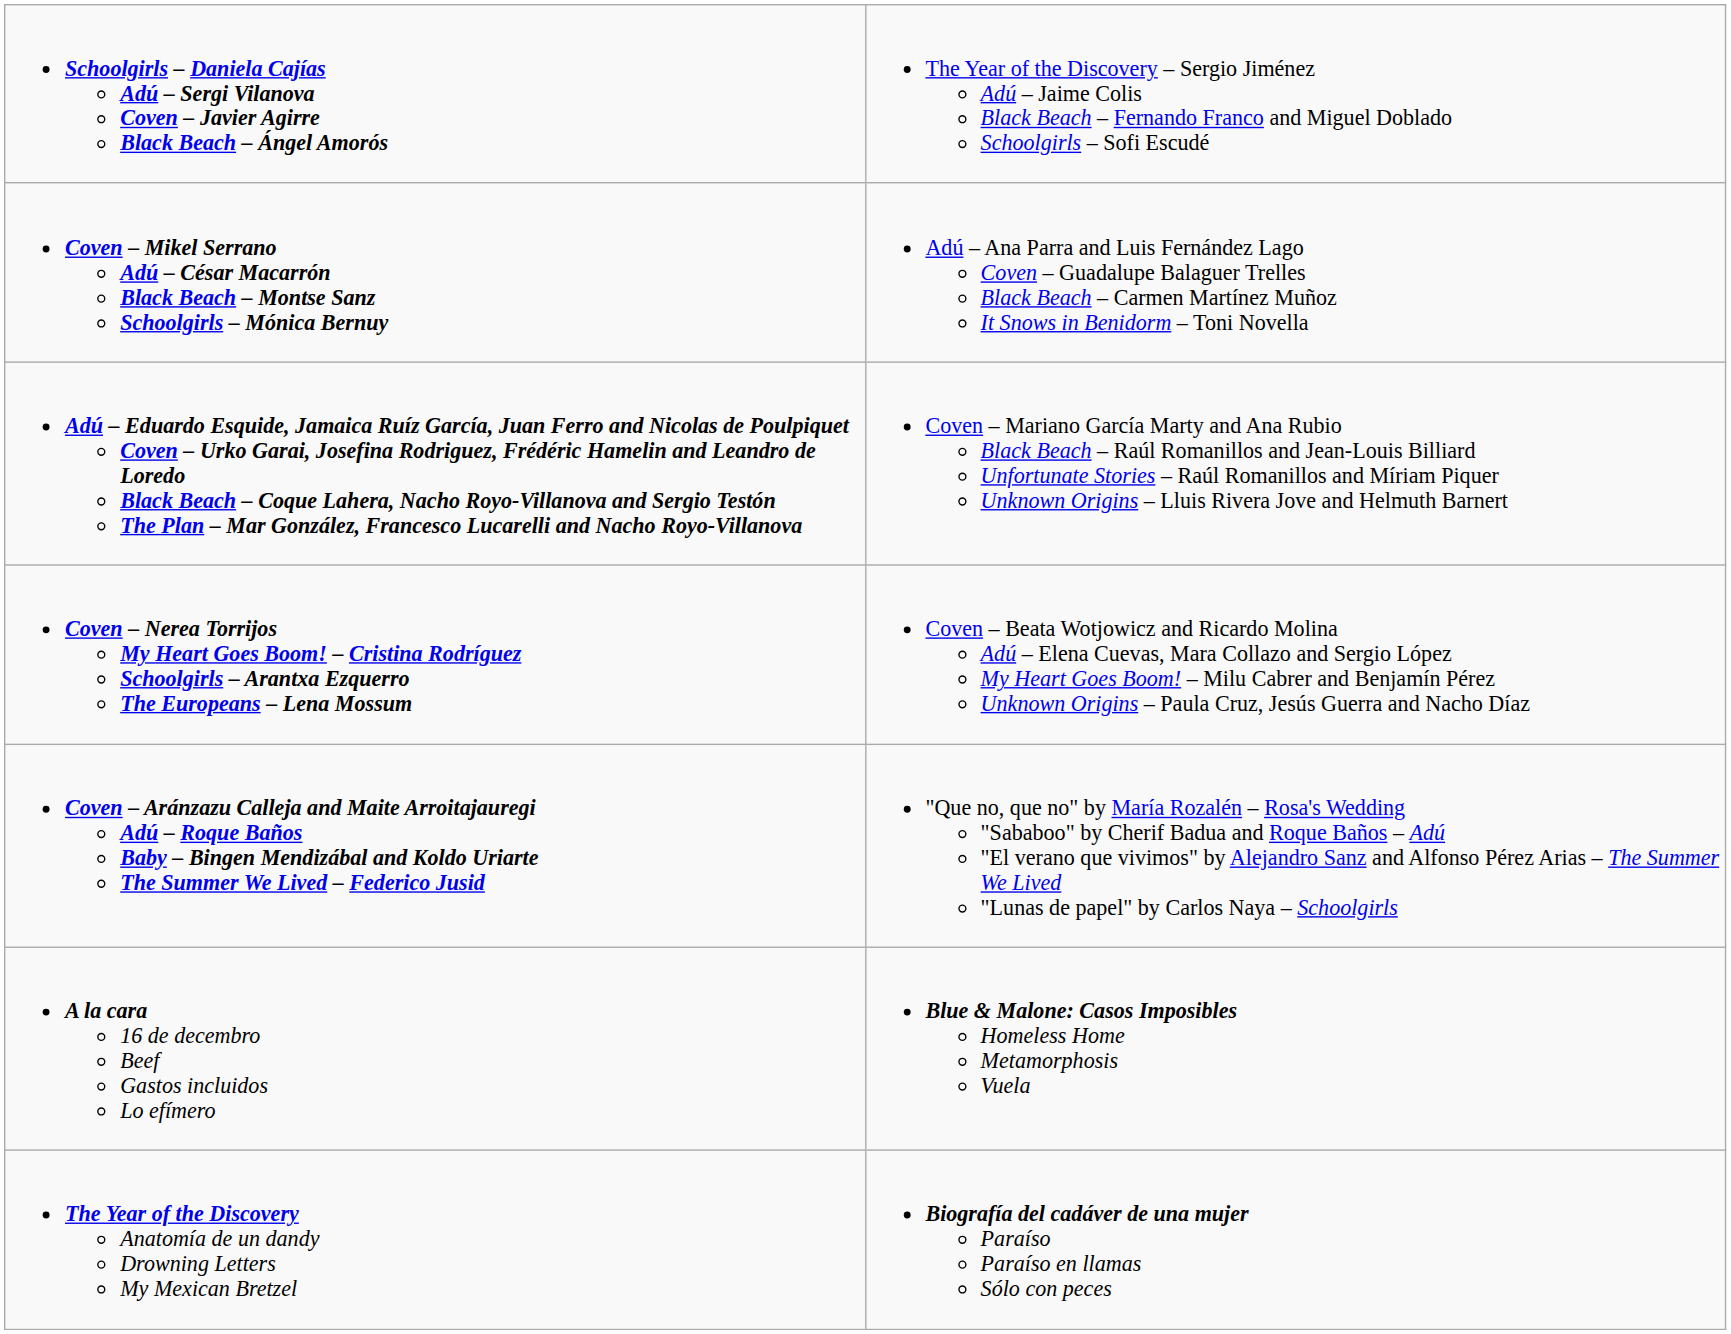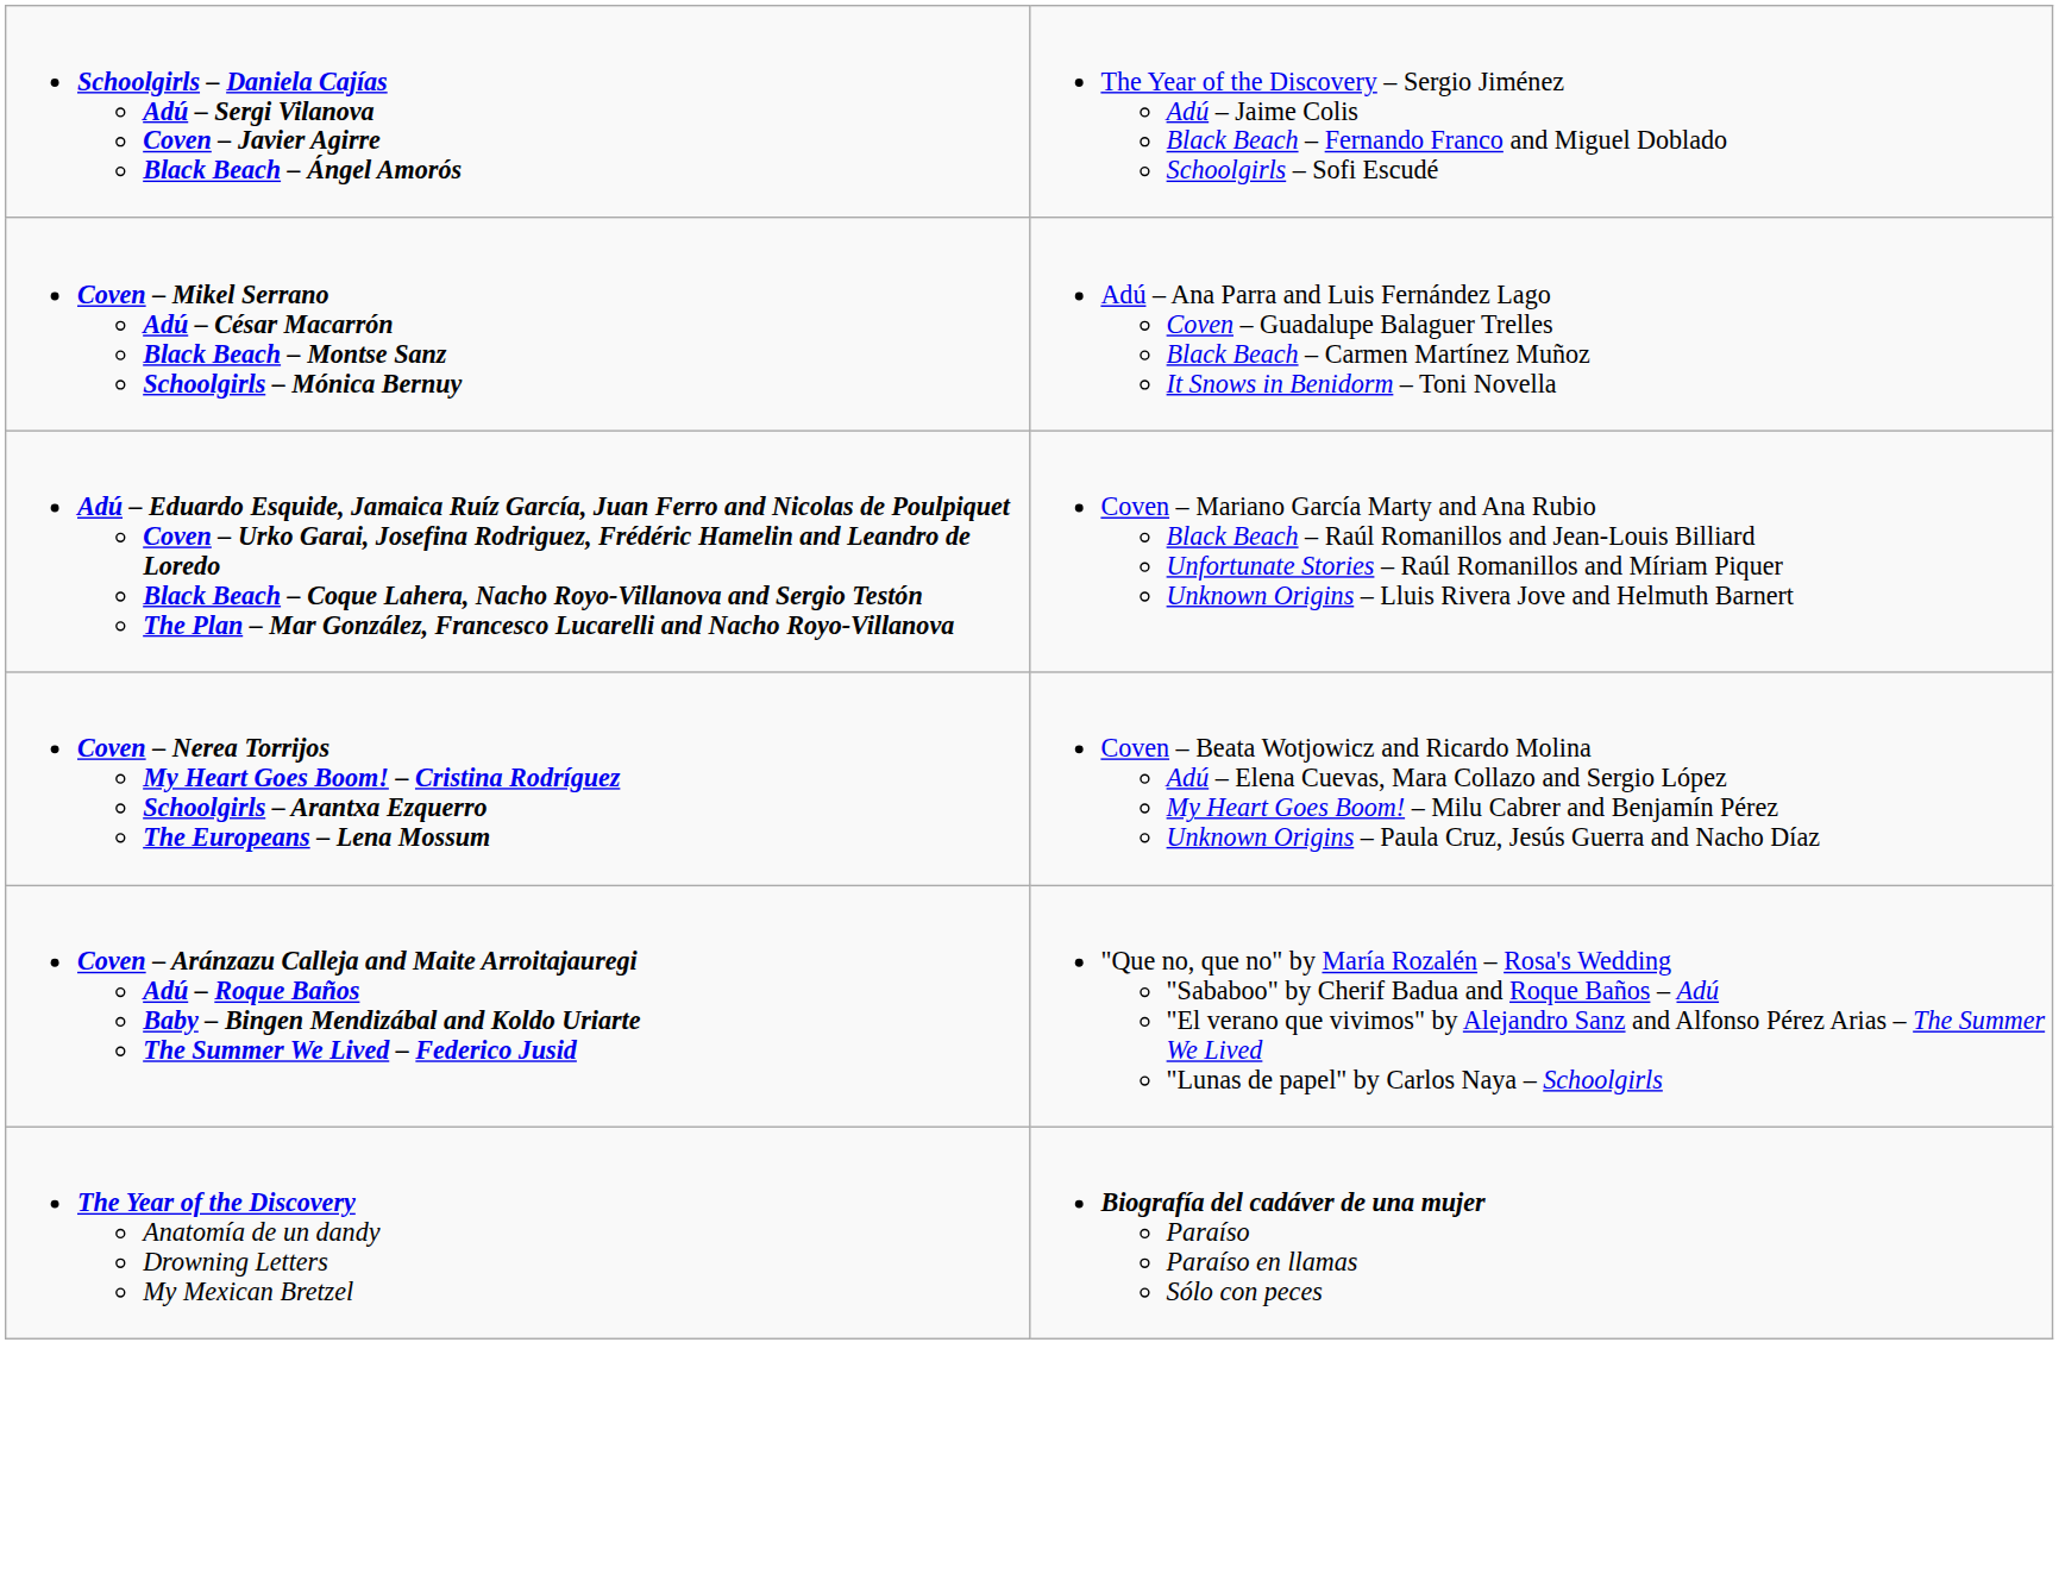 <table class=wikitable style="width=100%">
 <tr>
 <td style="vertical-align:top;" width="50%"><br><ul><li><strong><em><a href='#'>Schoolgirls</a><em> – <a href='#'>Daniela Cajías</a><strong><ul><li></em><a href='#'>Adú</a><em> – Sergi Vilanova</li><li></em><a href='#'>Coven</a><em> – Javier Agirre</li><li></em><a href='#'>Black Beach</a><em> – Ángel Amorós</li></ul></li></ul></td>
 <td style="vertical-align:top;" width="50%"><br><ul><li></em></strong><a href='#'>The Year of the Discovery</a></em> – Sergio Jiménez</strong><ul><li><em><a href='#'>Adú</a></em> – Jaime Colis</li><li><em><a href='#'>Black Beach</a></em> – <a href='#'>Fernando Franco</a> and Miguel Doblado</li><li><em><a href='#'>Schoolgirls</a></em> – Sofi Escudé</li></ul></li></ul></td>
 </tr>
 <tr>
 <td style="vertical-align:top;" width="50%"><br><ul><li><strong><em><a href='#'>Coven</a><em> – Mikel Serrano<strong><ul><li></em><a href='#'>Adú</a><em> – César Macarrón</li><li></em><a href='#'>Black Beach</a><em> – Montse Sanz</li><li></em><a href='#'>Schoolgirls</a><em> – Mónica Bernuy</li></ul></li></ul></td>
 <td style="vertical-align:top;" width="50%"><br><ul><li></em></strong><a href='#'>Adú</a></em> – Ana Parra and Luis Fernández Lago</strong><ul><li><em><a href='#'>Coven</a></em> – Guadalupe Balaguer Trelles</li><li><em><a href='#'>Black Beach</a></em> – Carmen Martínez Muñoz</li><li><em><a href='#'>It Snows in Benidorm</a></em> – Toni Novella</li></ul></li></ul></td>
 </tr>
 <tr>
 <td style="vertical-align:top;" width="50%"><br><ul><li><strong><em><a href='#'>Adú</a><em> – Eduardo Esquide, Jamaica Ruíz García, Juan Ferro and Nicolas de Poulpiquet<strong><ul><li></em><a href='#'>Coven</a><em> – Urko Garai, Josefina Rodriguez, Frédéric Hamelin and Leandro de Loredo</li><li></em><a href='#'>Black Beach</a><em> – Coque Lahera, Nacho Royo-Villanova and Sergio Testón</li><li></em><a href='#'>The Plan</a><em> – Mar González, Francesco Lucarelli and Nacho Royo-Villanova</li></ul></li></ul></td>
 <td style="vertical-align:top;" width="50%"><br><ul><li></em></strong><a href='#'>Coven</a></em> – Mariano García Marty and Ana Rubio</strong><ul><li><em><a href='#'>Black Beach</a></em> – Raúl Romanillos and Jean-Louis Billiard</li><li><em><a href='#'>Unfortunate Stories</a></em> – Raúl Romanillos and Míriam Piquer</li><li><em><a href='#'>Unknown Origins</a></em> – Lluis Rivera Jove and Helmuth Barnert</li></ul></li></ul></td>
 </tr>
 <tr>
 <td style="vertical-align:top;" width="50%"><br><ul><li><strong><em><a href='#'>Coven</a><em> – Nerea Torrijos<strong><ul><li></em><a href='#'>My Heart Goes Boom!</a><em> – <a href='#'>Cristina Rodríguez</a></li><li></em><a href='#'>Schoolgirls</a><em> – Arantxa Ezquerro</li><li></em><a href='#'>The Europeans</a><em> – Lena Mossum</li></ul></li></ul></td>
 <td style="vertical-align:top;" width="50%"><br><ul><li></em></strong><a href='#'>Coven</a></em> – Beata Wotjowicz and Ricardo Molina</strong><ul><li><em><a href='#'>Adú</a></em> – Elena Cuevas, Mara Collazo and Sergio López</li><li><em><a href='#'>My Heart Goes Boom!</a></em> – Milu Cabrer and Benjamín Pérez</li><li><em><a href='#'>Unknown Origins</a></em> – Paula Cruz, Jesús Guerra and Nacho Díaz</li></ul></li></ul></td>
 </tr>
 <tr>
 <td style="vertical-align:top;" width="50%"><br><ul><li><strong><em><a href='#'>Coven</a><em> – Aránzazu Calleja and Maite Arroitajauregi<strong><ul><li></em><a href='#'>Adú</a><em> – <a href='#'>Roque Baños</a></li><li></em><a href='#'>Baby</a><em> – Bingen Mendizábal and Koldo Uriarte</li><li></em><a href='#'>The Summer We Lived</a><em> – <a href='#'>Federico Jusid</a></li></ul></li></ul></td>
 <td style="vertical-align:top;" width="50%"><br><ul><li></strong>"Que no, que no" by <a href='#'>María Rozalén</a> – </em><a href='#'>Rosa's Wedding</a></em></strong><ul><li>"Sababoo" by Cherif Badua and <a href='#'>Roque Baños</a> – <em><a href='#'>Adú</a></em></li><li>"El verano que vivimos" by <a href='#'>Alejandro Sanz</a> and Alfonso Pérez Arias – <em><a href='#'>The Summer We Lived</a></em></li><li>"Lunas de papel" by Carlos Naya – <em><a href='#'>Schoolgirls</a></em></li></ul></li></ul></td>
 </tr>
 <tr>
-<td style="vertical-align:top;" width="50%"><br><ul><li><strong><em>A la cara</em></strong><ul><li><em>16 de decembro</em></li><li><em>Beef</em></li><li><em>Gastos incluidos</em></li><li><em>Lo efímero</em></li></ul></li></ul></td>
-<td style="vertical-align:top;" width="50%"><br><ul><li><strong><em>Blue & Malone: Casos Imposibles</em></strong><ul><li><em>Homeless Home</em></li><li><em>Metamorphosis</em></li><li><em>Vuela</em></li></ul></li></ul></td>
-</tr>
-<tr>
 <td style="vertical-align:top;" width="50%"><br><ul><li><strong><em><a href='#'>The Year of the Discovery</a></em></strong><ul><li><em>Anatomía de un dandy</em></li><li><em>Drowning Letters</em></li><li><em>My Mexican Bretzel</em></li></ul></li></ul></td>
 <td style="vertical-align:top;" width="50%"><br><ul><li><strong><em>Biografía del cadáver de una mujer</em></strong><ul><li><em>Paraíso</em></li><li><em>Paraíso en llamas</em></li><li><em>Sólo con peces</em></li></ul></li></ul></td>
 </tr>
 </table>
